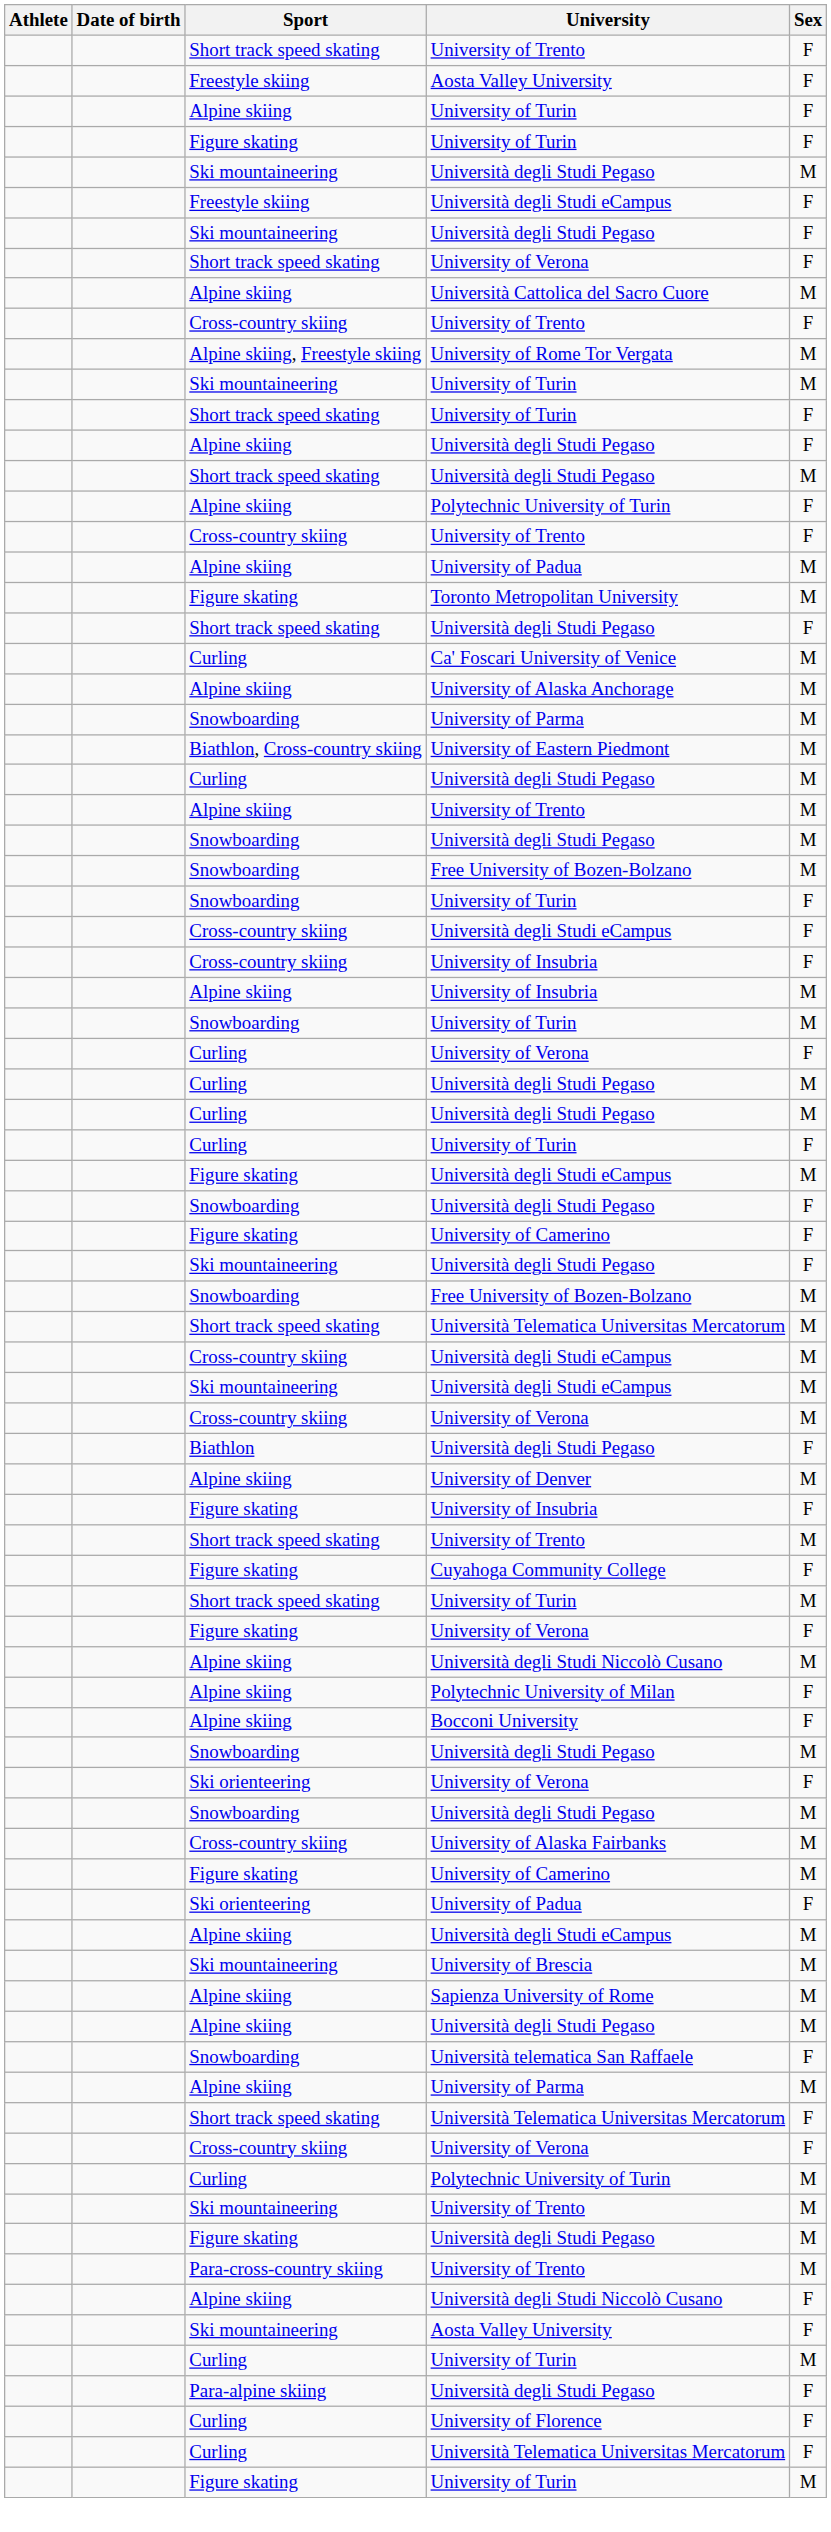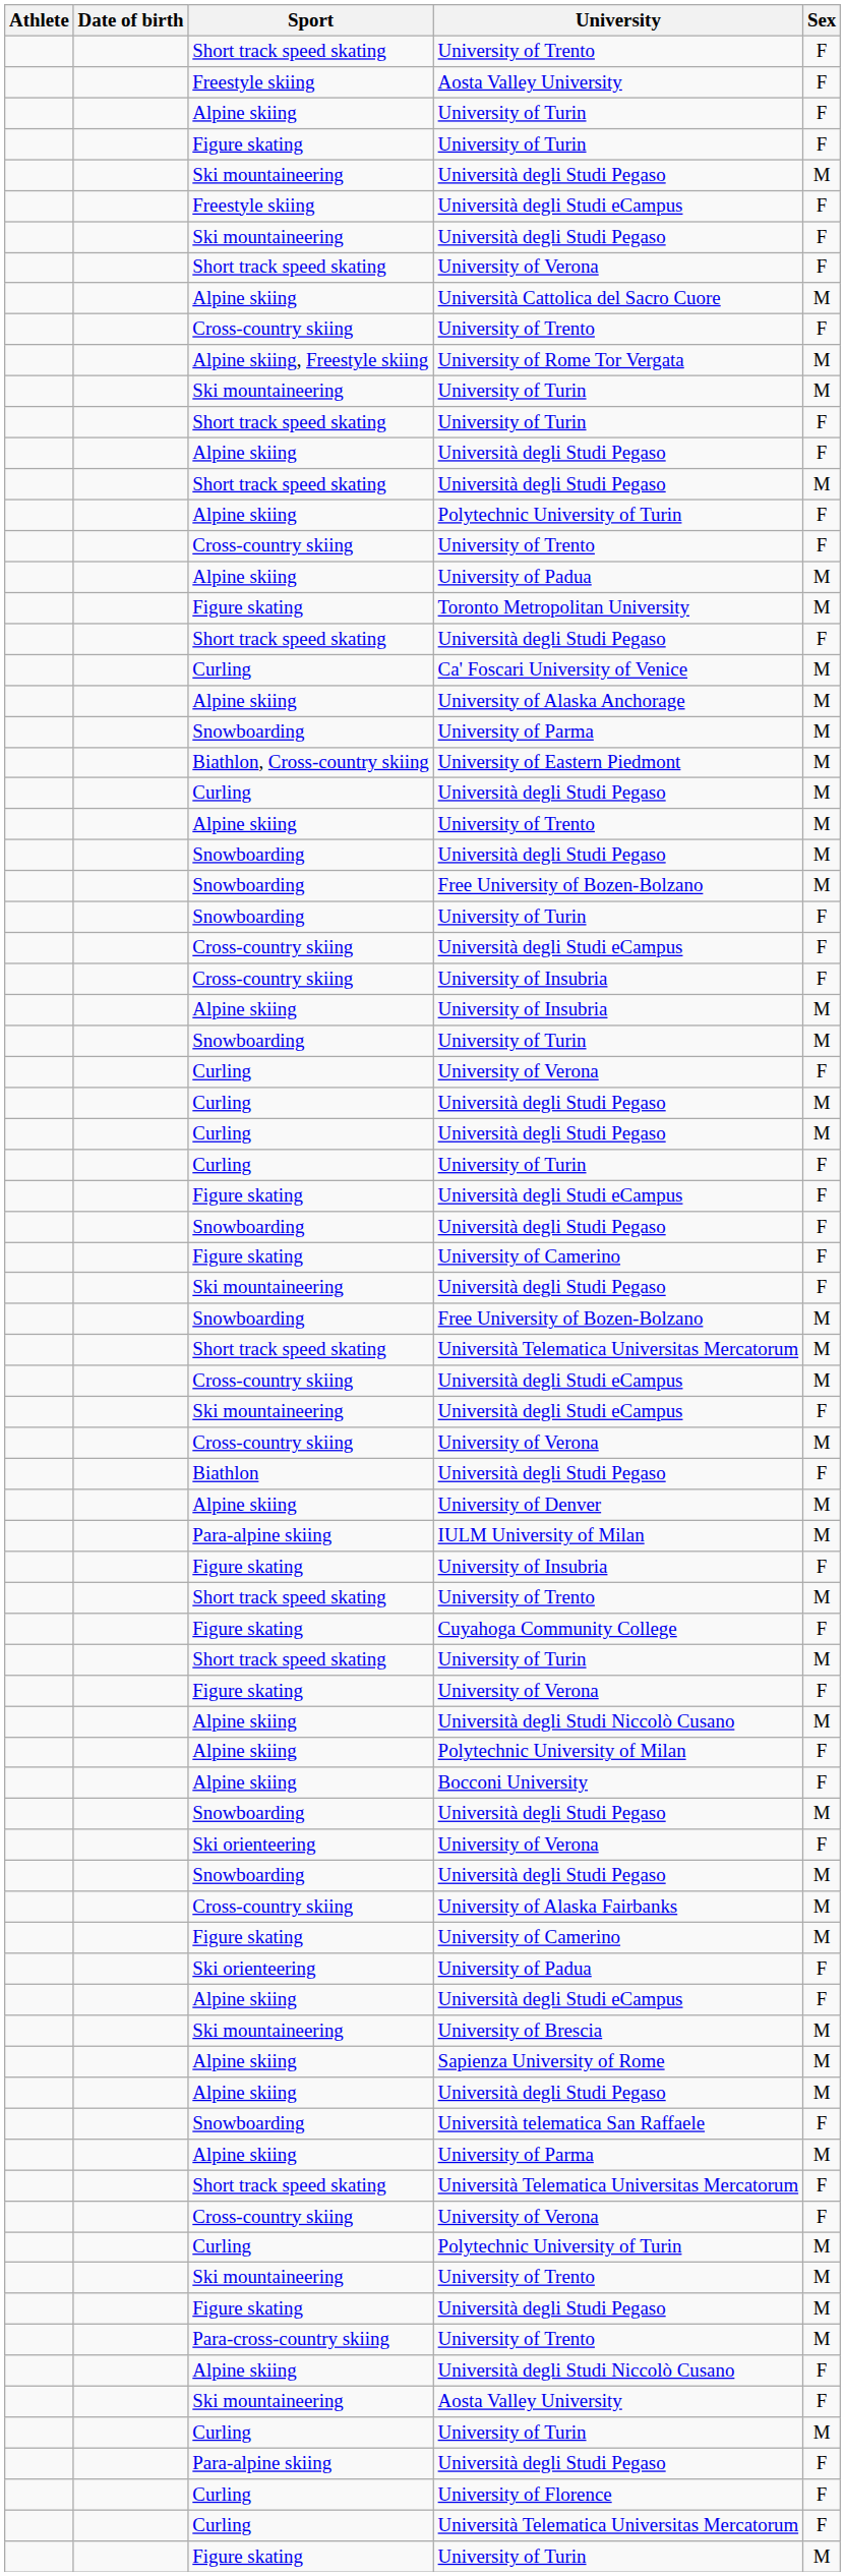 <table class="wikitable sortable" style="font-size:93%">
 <tr>
 <th>Athlete</th>
 <th>Date of birth</th>
 <th>Sport</th>
 <th>University</th>
 <th>Sex</th>
 </tr>
 <tr>
 <td></td>
 <td></td>
 <td><a href='#'>Short track speed skating</a></td>
 <td><a href='#'>University of Trento</a></td>
 <td align=center>F</td>
 </tr>
 <tr>
 <td></td>
 <td></td>
 <td><a href='#'>Freestyle skiing</a></td>
 <td><a href='#'>Aosta Valley University</a></td>
 <td align=center>F</td>
 </tr>
 <tr>
 <td></td>
 <td></td>
 <td><a href='#'>Alpine skiing</a></td>
 <td><a href='#'>University of Turin</a></td>
 <td align=center>F</td>
 </tr>
 <tr>
 <td></td>
 <td></td>
 <td><a href='#'>Figure skating</a></td>
 <td><a href='#'>University of Turin</a></td>
 <td align=center>F</td>
 </tr>
 <tr>
 <td></td>
 <td></td>
 <td><a href='#'>Ski mountaineering</a></td>
 <td><a href='#'>Università degli Studi Pegaso</a></td>
 <td align=center>M</td>
 </tr>
 <tr>
 <td></td>
 <td></td>
 <td><a href='#'>Freestyle skiing</a></td>
 <td><a href='#'>Università degli Studi eCampus</a></td>
 <td align=center>F</td>
 </tr>
 <tr>
 <td></td>
 <td></td>
 <td><a href='#'>Ski mountaineering</a></td>
 <td><a href='#'>Università degli Studi Pegaso</a></td>
 <td align=center>F</td>
 </tr>
 <tr>
 <td></td>
 <td></td>
 <td><a href='#'>Short track speed skating</a></td>
 <td><a href='#'>University of Verona</a></td>
 <td align=center>F</td>
 </tr>
 <tr>
 <td></td>
 <td></td>
 <td><a href='#'>Alpine skiing</a></td>
 <td><a href='#'>Università Cattolica del Sacro Cuore</a></td>
 <td align=center>M</td>
 </tr>
 <tr>
 <td></td>
 <td></td>
 <td><a href='#'>Cross-country skiing</a></td>
 <td><a href='#'>University of Trento</a></td>
 <td align=center>F</td>
 </tr>
 <tr>
 <td></td>
 <td></td>
 <td><a href='#'>Alpine skiing</a>, <a href='#'>Freestyle skiing</a></td>
 <td><a href='#'>University of Rome Tor Vergata</a></td>
 <td align=center>M</td>
 </tr>
 <tr>
 <td></td>
 <td></td>
 <td><a href='#'>Ski mountaineering</a></td>
 <td><a href='#'>University of Turin</a></td>
 <td align=center>M</td>
 </tr>
 <tr>
 <td></td>
 <td></td>
 <td><a href='#'>Short track speed skating</a></td>
 <td><a href='#'>University of Turin</a></td>
 <td align=center>F</td>
 </tr>
 <tr>
 <td></td>
 <td></td>
 <td><a href='#'>Alpine skiing</a></td>
 <td><a href='#'>Università degli Studi Pegaso</a></td>
 <td align=center>F</td>
 </tr>
 <tr>
 <td></td>
 <td></td>
 <td><a href='#'>Short track speed skating</a></td>
 <td><a href='#'>Università degli Studi Pegaso</a></td>
 <td align=center>M</td>
 </tr>
 <tr>
 <td></td>
 <td></td>
 <td><a href='#'>Alpine skiing</a></td>
 <td><a href='#'>Polytechnic University of Turin</a></td>
 <td align=center>F</td>
 </tr>
 <tr>
 <td></td>
 <td></td>
 <td><a href='#'>Cross-country skiing</a></td>
 <td><a href='#'>University of Trento</a></td>
 <td align=center>F</td>
 </tr>
 <tr>
 <td></td>
 <td></td>
 <td><a href='#'>Alpine skiing</a></td>
 <td><a href='#'>University of Padua</a></td>
 <td align=center>M</td>
 </tr>
 <tr>
 <td></td>
 <td></td>
 <td><a href='#'>Figure skating</a></td>
 <td><a href='#'>Toronto Metropolitan University</a></td>
 <td align=center>M</td>
 </tr>
 <tr>
 <td></td>
 <td></td>
 <td><a href='#'>Short track speed skating</a></td>
 <td><a href='#'>Università degli Studi Pegaso</a></td>
 <td align=center>F</td>
 </tr>
 <tr>
 <td></td>
 <td></td>
 <td><a href='#'>Curling</a></td>
 <td><a href='#'>Ca' Foscari University of Venice</a></td>
 <td align=center>M</td>
 </tr>
 <tr>
 <td></td>
 <td></td>
 <td><a href='#'>Alpine skiing</a></td>
 <td><a href='#'>University of Alaska Anchorage</a></td>
 <td align=center>M</td>
 </tr>
 <tr>
 <td></td>
 <td></td>
 <td><a href='#'>Snowboarding</a></td>
 <td><a href='#'>University of Parma</a></td>
 <td align=center>M</td>
 </tr>
 <tr>
 <td></td>
 <td></td>
 <td><a href='#'>Biathlon</a>, <a href='#'>Cross-country skiing</a></td>
 <td><a href='#'>University of Eastern Piedmont</a></td>
 <td align=center>M</td>
 </tr>
 <tr>
 <td></td>
 <td></td>
 <td><a href='#'>Curling</a></td>
 <td><a href='#'>Università degli Studi Pegaso</a></td>
 <td align=center>M</td>
 </tr>
 <tr>
 <td></td>
 <td></td>
 <td><a href='#'>Alpine skiing</a></td>
 <td><a href='#'>University of Trento</a></td>
 <td align=center>M</td>
 </tr>
 <tr>
 <td></td>
 <td></td>
 <td><a href='#'>Snowboarding</a></td>
 <td><a href='#'>Università degli Studi Pegaso</a></td>
 <td align=center>M</td>
 </tr>
 <tr>
 <td></td>
 <td></td>
 <td><a href='#'>Snowboarding</a></td>
 <td><a href='#'>Free University of Bozen-Bolzano</a></td>
 <td align=center>M</td>
 </tr>
 <tr>
 <td></td>
 <td></td>
 <td><a href='#'>Snowboarding</a></td>
 <td><a href='#'>University of Turin</a></td>
 <td align=center>F</td>
 </tr>
 <tr>
 <td></td>
 <td></td>
 <td><a href='#'>Cross-country skiing</a></td>
 <td><a href='#'>Università degli Studi eCampus</a></td>
 <td align=center>F</td>
 </tr>
 <tr>
 <td></td>
 <td></td>
 <td><a href='#'>Cross-country skiing</a></td>
 <td><a href='#'>University of Insubria</a></td>
 <td align=center>F</td>
 </tr>
 <tr>
 <td></td>
 <td></td>
 <td><a href='#'>Alpine skiing</a></td>
 <td><a href='#'>University of Insubria</a></td>
 <td align=center>M</td>
 </tr>
 <tr>
 <td></td>
 <td></td>
 <td><a href='#'>Snowboarding</a></td>
 <td><a href='#'>University of Turin</a></td>
 <td align=center>M</td>
 </tr>
 <tr>
 <td></td>
 <td></td>
 <td><a href='#'>Curling</a></td>
 <td><a href='#'>University of Verona</a></td>
 <td align=center>F</td>
 </tr>
 <tr>
 <td></td>
 <td></td>
 <td><a href='#'>Curling</a></td>
 <td><a href='#'>Università degli Studi Pegaso</a></td>
 <td align=center>M</td>
 </tr>
 <tr>
 <td></td>
 <td></td>
 <td><a href='#'>Curling</a></td>
 <td><a href='#'>Università degli Studi Pegaso</a></td>
 <td align=center>M</td>
 </tr>
 <tr>
 <td></td>
 <td></td>
 <td><a href='#'>Curling</a></td>
 <td><a href='#'>University of Turin</a></td>
 <td align=center>F</td>
 </tr>
 <tr>
 <td></td>
 <td></td>
 <td><a href='#'>Figure skating</a></td>
 <td><a href='#'>Università degli Studi eCampus</a></td>
-<td align=center>M</td>
+<td align=center>F</td>
 </tr>
 <tr>
 <td></td>
 <td></td>
 <td><a href='#'>Snowboarding</a></td>
 <td><a href='#'>Università degli Studi Pegaso</a></td>
 <td align=center>F</td>
 </tr>
 <tr>
 <td></td>
 <td></td>
 <td><a href='#'>Figure skating</a></td>
 <td><a href='#'>University of Camerino</a></td>
 <td align=center>F</td>
 </tr>
 <tr>
 <td></td>
 <td></td>
 <td><a href='#'>Ski mountaineering</a></td>
 <td><a href='#'>Università degli Studi Pegaso</a></td>
 <td align=center>F</td>
 </tr>
 <tr>
 <td></td>
 <td></td>
 <td><a href='#'>Snowboarding</a></td>
 <td><a href='#'>Free University of Bozen-Bolzano</a></td>
 <td align=center>M</td>
 </tr>
 <tr>
 <td></td>
 <td></td>
 <td><a href='#'>Short track speed skating</a></td>
 <td><a href='#'>Università Telematica Universitas Mercatorum</a></td>
 <td align=center>M</td>
 </tr>
 <tr>
 <td></td>
 <td></td>
 <td><a href='#'>Cross-country skiing</a></td>
 <td><a href='#'>Università degli Studi eCampus</a></td>
 <td align=center>M</td>
 </tr>
 <tr>
 <td></td>
 <td></td>
 <td><a href='#'>Ski mountaineering</a></td>
 <td><a href='#'>Università degli Studi eCampus</a></td>
-<td align=center>M</td>
+<td align=center>F</td>
 </tr>
 <tr>
 <td></td>
 <td></td>
 <td><a href='#'>Cross-country skiing</a></td>
 <td><a href='#'>University of Verona</a></td>
 <td align=center>M</td>
 </tr>
 <tr>
 <td></td>
 <td></td>
 <td><a href='#'>Biathlon</a></td>
 <td><a href='#'>Università degli Studi Pegaso</a></td>
 <td align=center>F</td>
 </tr>
 <tr>
 <td></td>
 <td></td>
 <td><a href='#'>Alpine skiing</a></td>
 <td><a href='#'>University of Denver</a></td>
+<td align=center>M</td>
+</tr>
+<tr>
+<td></td>
+<td></td>
+<td><a href='#'>Para-alpine skiing</a></td>
+<td><a href='#'>IULM University of Milan</a></td>
 <td align=center>M</td>
 </tr>
 <tr>
 <td></td>
 <td></td>
 <td><a href='#'>Figure skating</a></td>
 <td><a href='#'>University of Insubria</a></td>
 <td align=center>F</td>
 </tr>
 <tr>
 <td></td>
 <td></td>
 <td><a href='#'>Short track speed skating</a></td>
 <td><a href='#'>University of Trento</a></td>
 <td align=center>M</td>
 </tr>
 <tr>
 <td></td>
 <td></td>
 <td><a href='#'>Figure skating</a></td>
 <td><a href='#'>Cuyahoga Community College</a></td>
 <td align=center>F</td>
 </tr>
 <tr>
 <td></td>
 <td></td>
 <td><a href='#'>Short track speed skating</a></td>
 <td><a href='#'>University of Turin</a></td>
 <td align=center>M</td>
 </tr>
 <tr>
 <td></td>
 <td></td>
 <td><a href='#'>Figure skating</a></td>
 <td><a href='#'>University of Verona</a></td>
 <td align=center>F</td>
 </tr>
 <tr>
 <td></td>
 <td></td>
 <td><a href='#'>Alpine skiing</a></td>
 <td><a href='#'>Università degli Studi Niccolò Cusano</a></td>
 <td align=center>M</td>
 </tr>
 <tr>
 <td></td>
 <td></td>
 <td><a href='#'>Alpine skiing</a></td>
 <td><a href='#'>Polytechnic University of Milan</a></td>
 <td align=center>F</td>
 </tr>
 <tr>
 <td></td>
 <td></td>
 <td><a href='#'>Alpine skiing</a></td>
 <td><a href='#'>Bocconi University</a></td>
 <td align=center>F</td>
 </tr>
 <tr>
 <td></td>
 <td></td>
 <td><a href='#'>Snowboarding</a></td>
 <td><a href='#'>Università degli Studi Pegaso</a></td>
 <td align=center>M</td>
 </tr>
 <tr>
 <td></td>
 <td></td>
 <td><a href='#'>Ski orienteering</a></td>
 <td><a href='#'>University of Verona</a></td>
 <td align=center>F</td>
 </tr>
 <tr>
 <td></td>
 <td></td>
 <td><a href='#'>Snowboarding</a></td>
 <td><a href='#'>Università degli Studi Pegaso</a></td>
 <td align=center>M</td>
 </tr>
 <tr>
 <td></td>
 <td></td>
 <td><a href='#'>Cross-country skiing</a></td>
 <td><a href='#'>University of Alaska Fairbanks</a></td>
 <td align=center>M</td>
 </tr>
 <tr>
 <td></td>
 <td></td>
 <td><a href='#'>Figure skating</a></td>
 <td><a href='#'>University of Camerino</a></td>
 <td align=center>M</td>
 </tr>
 <tr>
 <td></td>
 <td></td>
 <td><a href='#'>Ski orienteering</a></td>
 <td><a href='#'>University of Padua</a></td>
 <td align=center>F</td>
 </tr>
 <tr>
 <td></td>
 <td></td>
 <td><a href='#'>Alpine skiing</a></td>
 <td><a href='#'>Università degli Studi eCampus</a></td>
-<td align=center>M</td>
+<td align=center>F</td>
 </tr>
 <tr>
 <td></td>
 <td></td>
 <td><a href='#'>Ski mountaineering</a></td>
 <td><a href='#'>University of Brescia</a></td>
 <td align=center>M</td>
 </tr>
 <tr>
 <td></td>
 <td></td>
 <td><a href='#'>Alpine skiing</a></td>
 <td><a href='#'>Sapienza University of Rome</a></td>
 <td align=center>M</td>
 </tr>
 <tr>
 <td></td>
 <td></td>
 <td><a href='#'>Alpine skiing</a></td>
 <td><a href='#'>Università degli Studi Pegaso</a></td>
 <td align=center>M</td>
 </tr>
 <tr>
 <td></td>
 <td></td>
 <td><a href='#'>Snowboarding</a></td>
 <td><a href='#'>Università telematica San Raffaele</a></td>
 <td align=center>F</td>
 </tr>
 <tr>
 <td></td>
 <td></td>
 <td><a href='#'>Alpine skiing</a></td>
 <td><a href='#'>University of Parma</a></td>
 <td align=center>M</td>
 </tr>
 <tr>
 <td></td>
 <td></td>
 <td><a href='#'>Short track speed skating</a></td>
 <td><a href='#'>Università Telematica Universitas Mercatorum</a></td>
 <td align=center>F</td>
 </tr>
 <tr>
 <td></td>
 <td></td>
 <td><a href='#'>Cross-country skiing</a></td>
 <td><a href='#'>University of Verona</a></td>
 <td align=center>F</td>
 </tr>
 <tr>
 <td></td>
 <td></td>
 <td><a href='#'>Curling</a></td>
 <td><a href='#'>Polytechnic University of Turin</a></td>
 <td align=center>M</td>
 </tr>
 <tr>
 <td></td>
 <td></td>
 <td><a href='#'>Ski mountaineering</a></td>
 <td><a href='#'>University of Trento</a></td>
 <td align=center>M</td>
 </tr>
 <tr>
 <td></td>
 <td></td>
 <td><a href='#'>Figure skating</a></td>
 <td><a href='#'>Università degli Studi Pegaso</a></td>
 <td align=center>M</td>
 </tr>
 <tr>
 <td></td>
 <td></td>
 <td><a href='#'>Para-cross-country skiing</a></td>
 <td><a href='#'>University of Trento</a></td>
 <td align=center>M</td>
 </tr>
 <tr>
 <td></td>
 <td></td>
 <td><a href='#'>Alpine skiing</a></td>
 <td><a href='#'>Università degli Studi Niccolò Cusano</a></td>
 <td align=center>F</td>
 </tr>
 <tr>
 <td></td>
 <td></td>
 <td><a href='#'>Ski mountaineering</a></td>
 <td><a href='#'>Aosta Valley University</a></td>
 <td align=center>F</td>
 </tr>
 <tr>
 <td></td>
 <td></td>
 <td><a href='#'>Curling</a></td>
 <td><a href='#'>University of Turin</a></td>
 <td align=center>M</td>
 </tr>
 <tr>
 <td></td>
 <td></td>
 <td><a href='#'>Para-alpine skiing</a></td>
 <td><a href='#'>Università degli Studi Pegaso</a></td>
 <td align=center>F</td>
 </tr>
 <tr>
 <td></td>
 <td></td>
 <td><a href='#'>Curling</a></td>
 <td><a href='#'>University of Florence</a></td>
 <td align=center>F</td>
 </tr>
 <tr>
 <td></td>
 <td></td>
 <td><a href='#'>Curling</a></td>
 <td><a href='#'>Università Telematica Universitas Mercatorum</a></td>
 <td align=center>F</td>
 </tr>
 <tr>
 <td></td>
 <td></td>
 <td><a href='#'>Figure skating</a></td>
 <td><a href='#'>University of Turin</a></td>
 <td align=center>M</td>
 </tr>
 </table>
